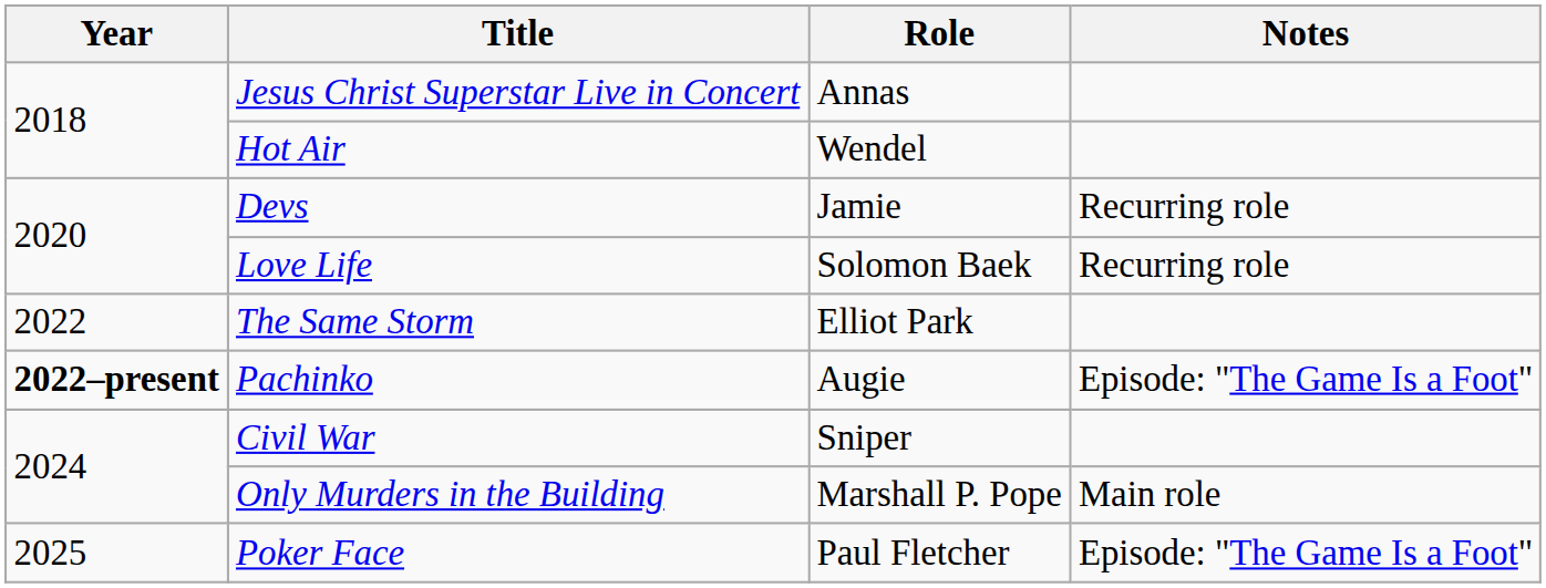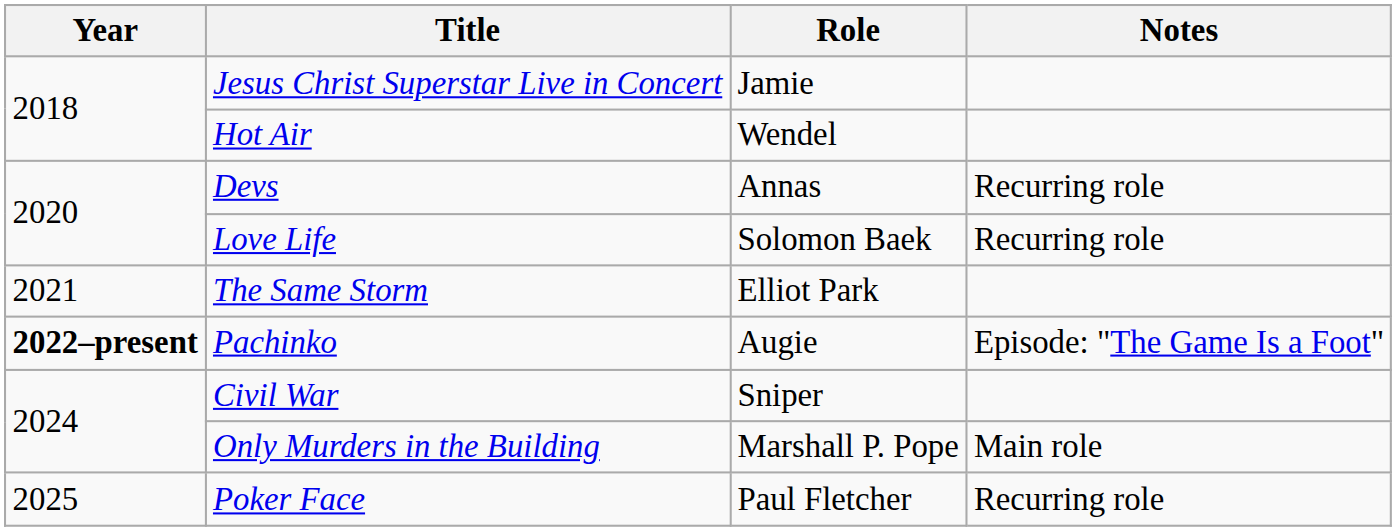 <table class="wikitable sortable">
 <tr>
 <th>Year</th>
 <th>Title</th>
 <th>Role</th>
 <th class="unsortable">Notes</th>
 </tr>
 <tr>
 <td rowspan="2">2018</td>
 <td><em><a href='#'>Jesus Christ Superstar Live in Concert</a></em></td>
-<td>Annas</td>
+<td>Jamie</td>
 <td></td>
 </tr>
 <tr>
 <td><em><a href='#'>Hot Air</a></em></td>
 <td>Wendel</td>
 <td></td>
 </tr>
 <tr>
 <td rowspan="2">2020</td>
 <td><em><a href='#'>Devs</a></em></td>
-<td>Jamie</td>
+<td>Annas</td>
 <td>Recurring role</td>
 </tr>
 <tr>
 <td><em><a href='#'>Love Life</a></em></td>
 <td>Solomon Baek</td>
 <td>Recurring role</td>
 </tr>
 <tr>
-<td>2022</td>
+<td>2021</td>
 <td><em><a href='#'>The Same Storm</a></em></td>
 <td>Elliot Park</td>
 <td></td>
 </tr>
 <tr>
 <td><strong>2022–present</strong></td>
 <td><em><a href='#'>Pachinko</a></em></td>
 <td>Augie</td>
 <td>Episode: "<a href='#'>The Game Is a Foot</a>"</td>
 </tr>
 <tr>
 <td rowspan="2">2024</td>
 <td><em><a href='#'>Civil War</a></em></td>
 <td>Sniper</td>
 <td></td>
 </tr>
 <tr>
 <td><em><a href='#'>Only Murders in the Building</a></em></td>
 <td>Marshall P. Pope</td>
 <td>Main role</td>
 </tr>
 <tr>
 <td>2025</td>
 <td><em><a href='#'>Poker Face</a></em></td>
 <td>Paul Fletcher</td>
-<td>Episode: "<a href='#'>The Game Is a Foot</a>"</td>
+<td>Recurring role</td>
 </tr>
 </table>
